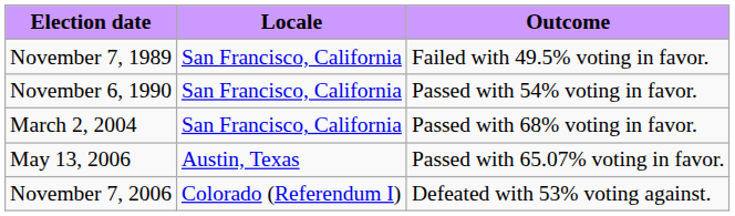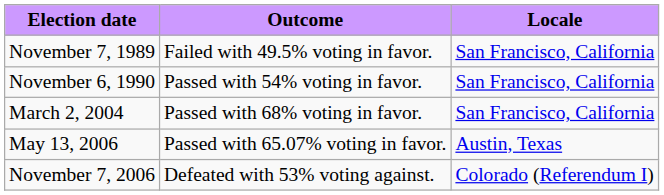 <table class="wikitable">
 <tr>
 <th style="background:#c9f;">Election date</th>
+<th style="background:#c9f;">Outcome</th>
 <th style="background:#c9f;">Locale</th>
-<th style="background:#c9f;">Outcome</th>
 </tr>
 <tr>
 <td>November 7, 1989</td>
+<td>Failed with 49.5% voting in favor.</td>
 <td><a href='#'>San Francisco, California</a></td>
-<td>Failed with 49.5% voting in favor.</td>
 </tr>
 <tr>
 <td>November 6, 1990</td>
+<td>Passed with 54% voting in favor.</td>
 <td><a href='#'>San Francisco, California</a></td>
-<td>Passed with 54% voting in favor.</td>
 </tr>
 <tr>
 <td>March 2, 2004</td>
+<td>Passed with 68% voting in favor.</td>
 <td><a href='#'>San Francisco, California</a></td>
-<td>Passed with 68% voting in favor.</td>
 </tr>
 <tr>
 <td>May 13, 2006</td>
+<td>Passed with 65.07% voting in favor.</td>
 <td><a href='#'>Austin, Texas</a></td>
-<td>Passed with 65.07% voting in favor.</td>
 </tr>
 <tr>
 <td>November 7, 2006</td>
+<td>Defeated with 53% voting against.</td>
 <td><a href='#'>Colorado</a> (<a href='#'>Referendum I</a>)</td>
-<td>Defeated with 53% voting against.</td>
 </tr>
 </table>
